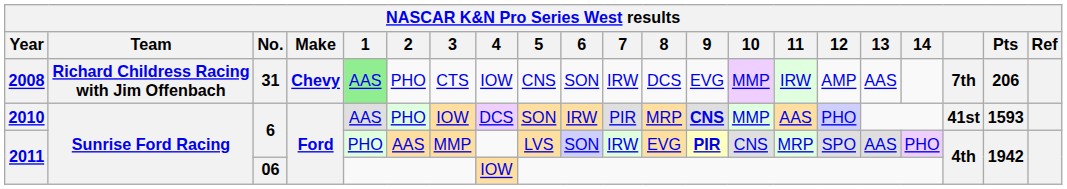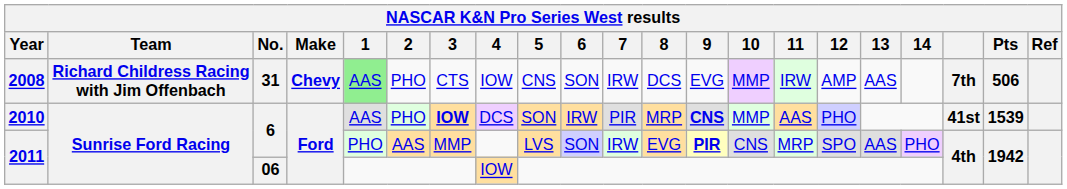 <table class="wikitable" style="text-align:center; font-size:75%">
 <tr>
 <th colspan=21><a href='#'>NASCAR K&N Pro Series West</a> results</th>
 </tr>
 <tr>
 <th>Year</th>
 <th>Team</th>
 <th>No.</th>
 <th>Make</th>
 <th>1</th>
 <th>2</th>
 <th>3</th>
 <th>4</th>
 <th>5</th>
 <th>6</th>
 <th>7</th>
 <th>8</th>
 <th>9</th>
 <th>10</th>
 <th>11</th>
 <th>12</th>
 <th>13</th>
 <th>14</th>
 <th></th>
 <th>Pts</th>
 <th>Ref</th>
 </tr>
 <tr>
 <th><a href='#'>2008</a></th>
 <th><a href='#'>Richard Childress Racing</a> <br> with Jim Offenbach</th>
 <th>31</th>
 <th><a href='#'>Chevy</a></th>
 <td style="background: lightgreen;"><a href='#'>AAS</a></td>
 <td><a href='#'>PHO</a></td>
 <td><a href='#'>CTS</a></td>
 <td><a href='#'>IOW</a></td>
 <td><a href='#'>CNS</a></td>
 <td><a href='#'>SON</a></td>
 <td><a href='#'>IRW</a></td>
 <td><a href='#'>DCS</a></td>
 <td><a href='#'>EVG</a></td>
 <td style="background:#EFCFFF;"><a href='#'>MMP</a><br></td>
 <td style="background:#DFFFDF;"><a href='#'>IRW</a><br></td>
 <td><a href='#'>AMP</a></td>
 <td><a href='#'>AAS</a></td>
 <td></td>
 <th>7th</th>
-<th>206</th>
+<th>506</th>
 <th></th>
 </tr>
 <tr>
 <th><a href='#'>2010</a></th>
 <th rowspan=3><a href='#'>Sunrise Ford Racing</a></th>
 <th rowspan=2>6</th>
 <th rowspan=3><a href='#'>Ford</a></th>
 <td style="background:#DFDFDF;"><a href='#'>AAS</a><br></td>
 <td style="background:#DFFFDF;"><a href='#'>PHO</a><br></td>
-<td style="background:#FFDF9F;"><a href='#'>IOW</a><br></td>
+<td style="background:#FFDF9F;"><strong><a href='#'>IOW</a><br></strong></td>
 <td style="background:#EFCFFF;"><a href='#'>DCS</a><br></td>
 <td style="background:#FFDF9F;"><a href='#'>SON</a><br></td>
 <td style="background:#FFDF9F;"><a href='#'>IRW</a><br></td>
 <td style="background:#DFDFDF;"><a href='#'>PIR</a><br></td>
 <td style="background:#FFDF9F;"><a href='#'>MRP</a><br></td>
 <td style="background:#DFDFDF;"><strong><a href='#'>CNS</a></strong><br></td>
 <td style="background:#DFFFDF;"><a href='#'>MMP</a><br></td>
 <td style="background:#FFDF9F;"><a href='#'>AAS</a><br></td>
 <td style="background:#CFCFFF;"><a href='#'>PHO</a><br></td>
 <td colspan=2></td>
 <th>41st</th>
-<th>1593</th>
+<th>1539</th>
 <th></th>
 </tr>
 <tr>
 <th rowspan=2><a href='#'>2011</a></th>
 <td style="background:#DFFFDF;"><a href='#'>PHO</a><br></td>
 <td style="background:#FFDF9F;"><a href='#'>AAS</a><br></td>
 <td style="background:#FFDF9F;"><a href='#'>MMP</a><br></td>
 <td></td>
 <td style="background:#FFDF9F;"><a href='#'>LVS</a><br></td>
 <td style="background:#CFCFFF;"><a href='#'>SON</a><br></td>
 <td style="background:#DFFFDF;"><a href='#'>IRW</a><br></td>
 <td style="background:#FFDF9F;"><a href='#'>EVG</a><br></td>
 <td style="background:#FFFFBF;"><strong><a href='#'>PIR</a></strong><br></td>
 <td style="background:#DFDFDF;"><a href='#'>CNS</a><br></td>
 <td style="background:#DFFFDF;"><a href='#'>MRP</a><br></td>
 <td style="background:#DFDFDF;"><a href='#'>SPO</a><br></td>
 <td style="background:#DFDFDF;"><a href='#'>AAS</a><br></td>
 <td style="background:#EFCFFF;"><a href='#'>PHO</a><br></td>
 <th rowspan=2>4th</th>
 <th rowspan=2>1942</th>
 <th rowspan=2></th>
 </tr>
 <tr>
 <th>06</th>
 <td colspan=3></td>
 <td style="background:#FFDF9F;"><a href='#'>IOW</a><br></td>
 <td colspan=10></td>
 </tr>
 </table>
